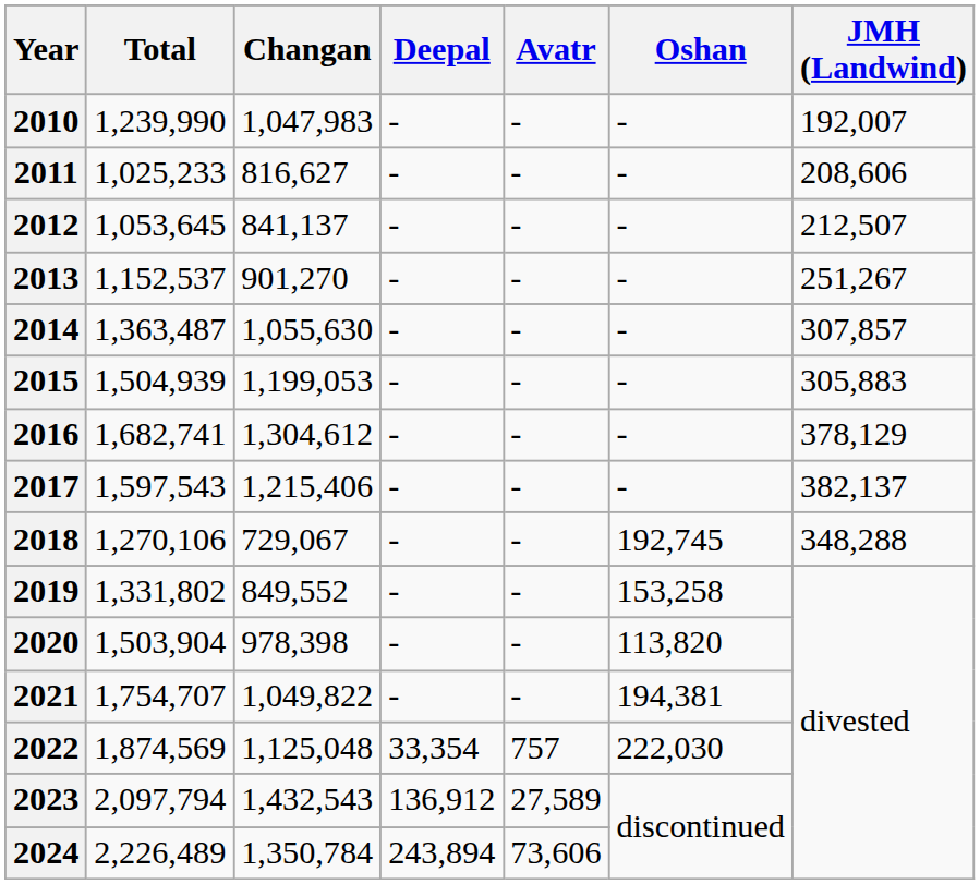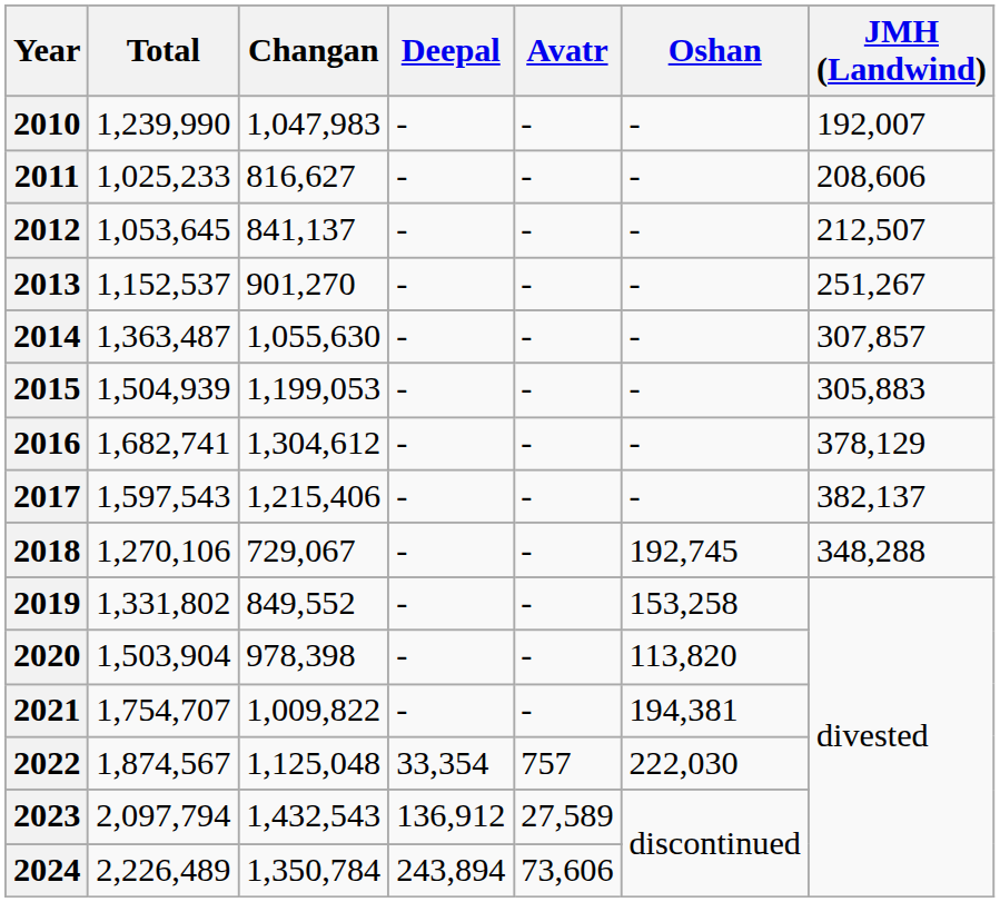 <table class="wikitable">
 <tr>
 <th>Year</th>
 <th>Total</th>
 <th>Changan</th>
 <th><a href='#'>Deepal</a></th>
 <th><a href='#'>Avatr</a></th>
 <th><a href='#'>Oshan</a></th>
 <th><a href='#'>JMH</a><br>(<a href='#'>Landwind</a>)</th>
 </tr>
 <tr>
 <th>2010</th>
 <td>1,239,990</td>
 <td>1,047,983</td>
 <td>-</td>
 <td>-</td>
 <td>-</td>
 <td>192,007</td>
 </tr>
 <tr>
 <th>2011</th>
 <td>1,025,233</td>
 <td>816,627</td>
 <td>-</td>
 <td>-</td>
 <td>-</td>
 <td>208,606</td>
 </tr>
 <tr>
 <th>2012</th>
 <td>1,053,645</td>
 <td>841,137</td>
 <td>-</td>
 <td>-</td>
 <td>-</td>
 <td>212,507</td>
 </tr>
 <tr>
 <th>2013</th>
 <td>1,152,537</td>
 <td>901,270</td>
 <td>-</td>
 <td>-</td>
 <td>-</td>
 <td>251,267</td>
 </tr>
 <tr>
 <th>2014</th>
 <td>1,363,487</td>
 <td>1,055,630</td>
 <td>-</td>
 <td>-</td>
 <td>-</td>
 <td>307,857</td>
 </tr>
 <tr>
 <th>2015</th>
 <td>1,504,939</td>
 <td>1,199,053</td>
 <td>-</td>
 <td>-</td>
 <td>-</td>
 <td>305,883</td>
 </tr>
 <tr>
 <th>2016</th>
 <td>1,682,741</td>
 <td>1,304,612</td>
 <td>-</td>
 <td>-</td>
 <td>-</td>
 <td>378,129</td>
 </tr>
 <tr>
 <th>2017</th>
 <td>1,597,543</td>
 <td>1,215,406</td>
 <td>-</td>
 <td>-</td>
 <td>-</td>
 <td>382,137</td>
 </tr>
 <tr>
 <th>2018</th>
 <td>1,270,106</td>
 <td>729,067</td>
 <td>-</td>
 <td>-</td>
 <td>192,745</td>
 <td>348,288</td>
 </tr>
 <tr>
 <th>2019</th>
 <td>1,331,802</td>
 <td>849,552</td>
 <td>-</td>
 <td>-</td>
 <td>153,258</td>
 <td rowspan="6">divested</td>
 </tr>
 <tr>
 <th>2020</th>
 <td>1,503,904</td>
 <td>978,398</td>
 <td>-</td>
 <td>-</td>
 <td>113,820</td>
 </tr>
 <tr>
 <th>2021</th>
 <td>1,754,707</td>
-<td>1,049,822</td>
+<td>1,009,822</td>
 <td>-</td>
 <td>-</td>
 <td>194,381</td>
 </tr>
 <tr>
 <th>2022</th>
-<td>1,874,569</td>
+<td>1,874,567</td>
 <td>1,125,048</td>
 <td>33,354</td>
 <td>757</td>
 <td>222,030</td>
 </tr>
 <tr>
 <th>2023</th>
 <td>2,097,794</td>
 <td>1,432,543</td>
 <td>136,912</td>
 <td>27,589</td>
 <td rowspan="2">discontinued</td>
 </tr>
 <tr>
 <th>2024</th>
 <td>2,226,489</td>
 <td>1,350,784</td>
 <td>243,894</td>
 <td>73,606</td>
 </tr>
 </table>
